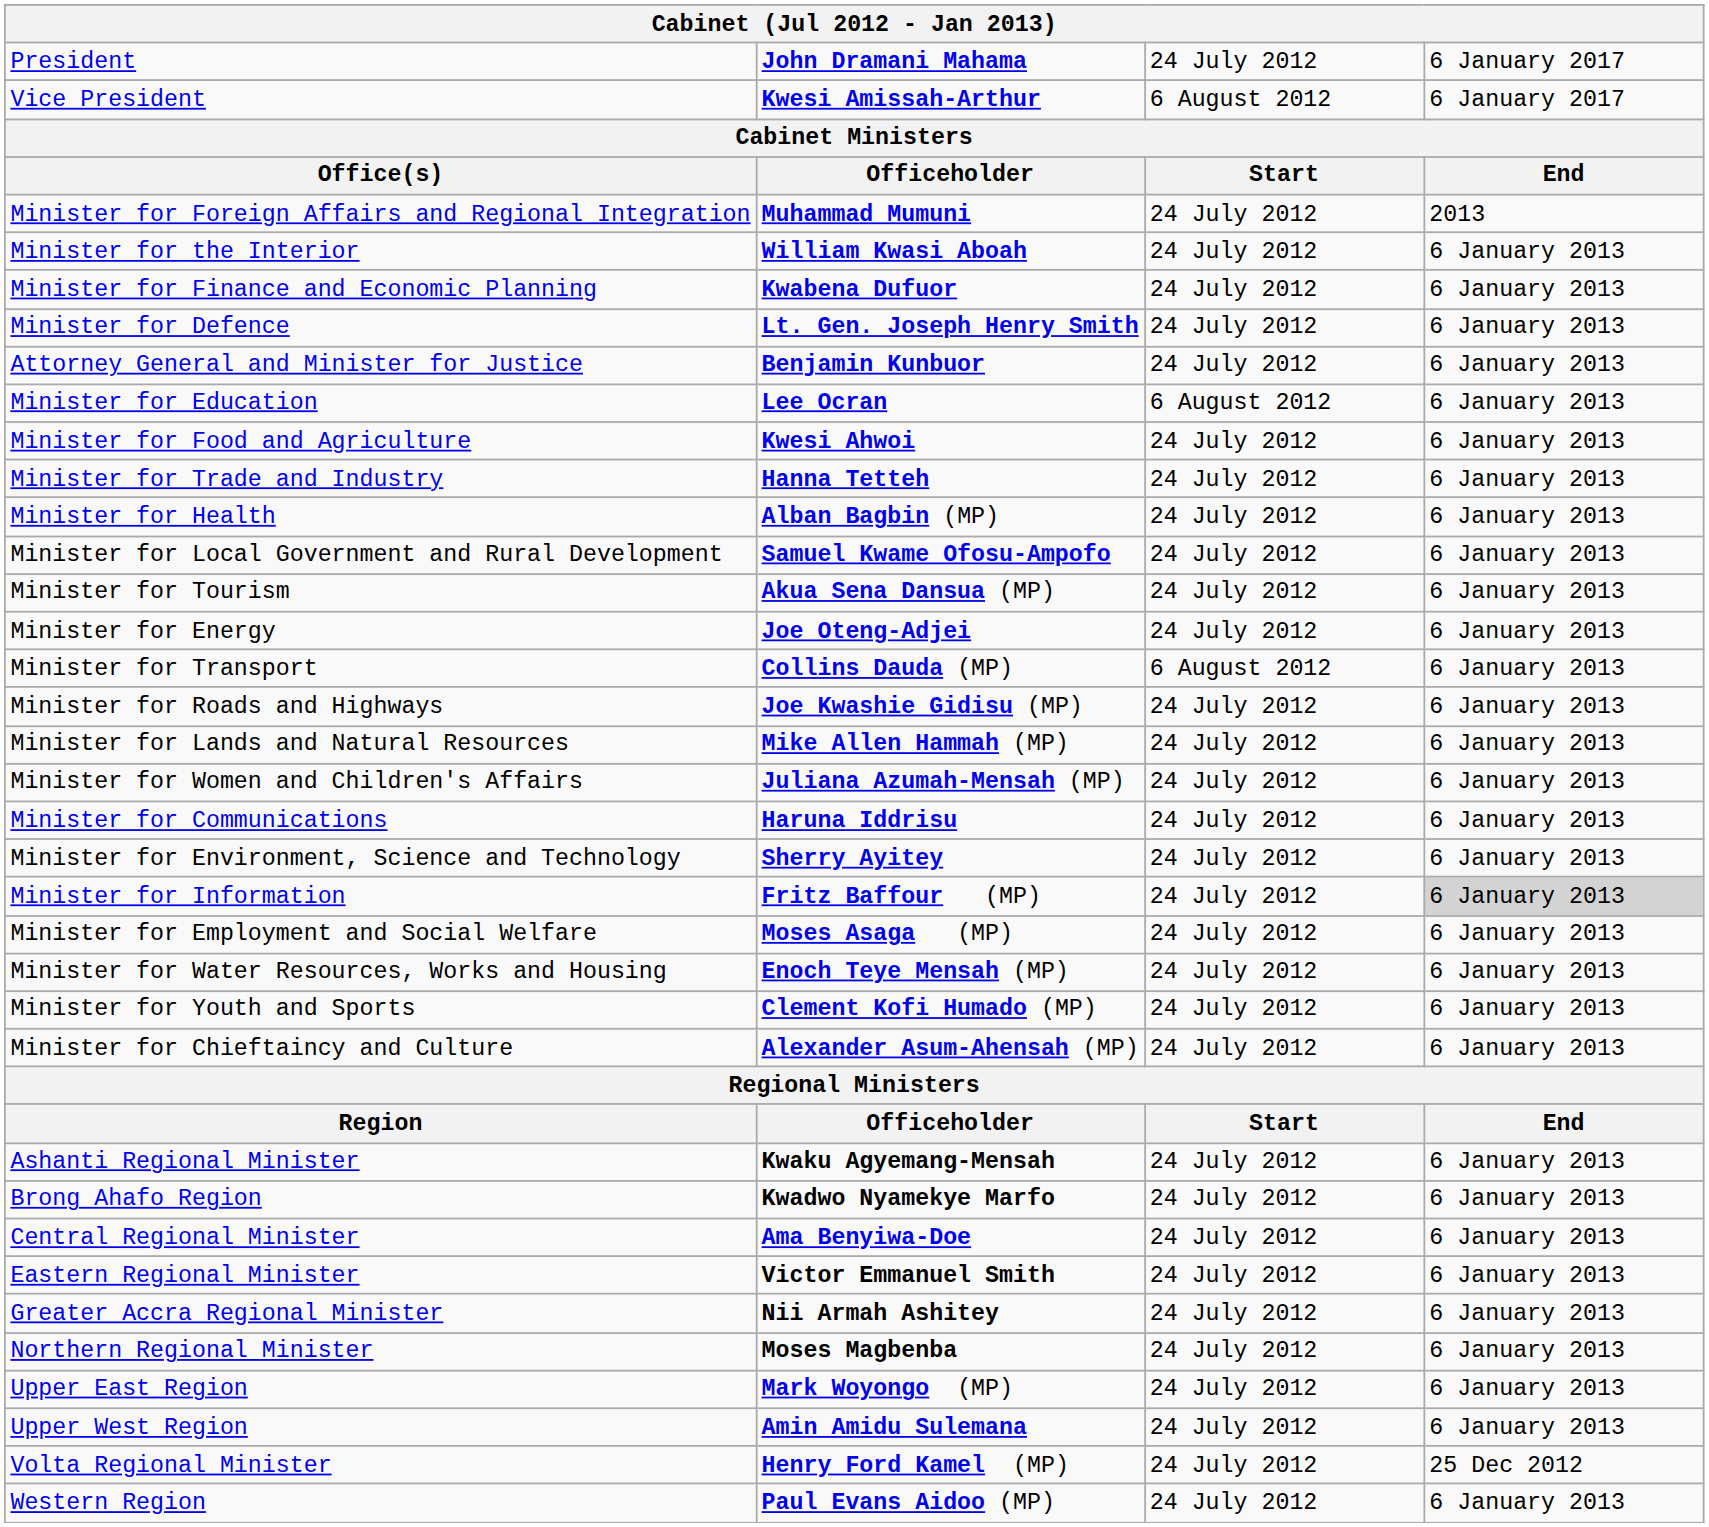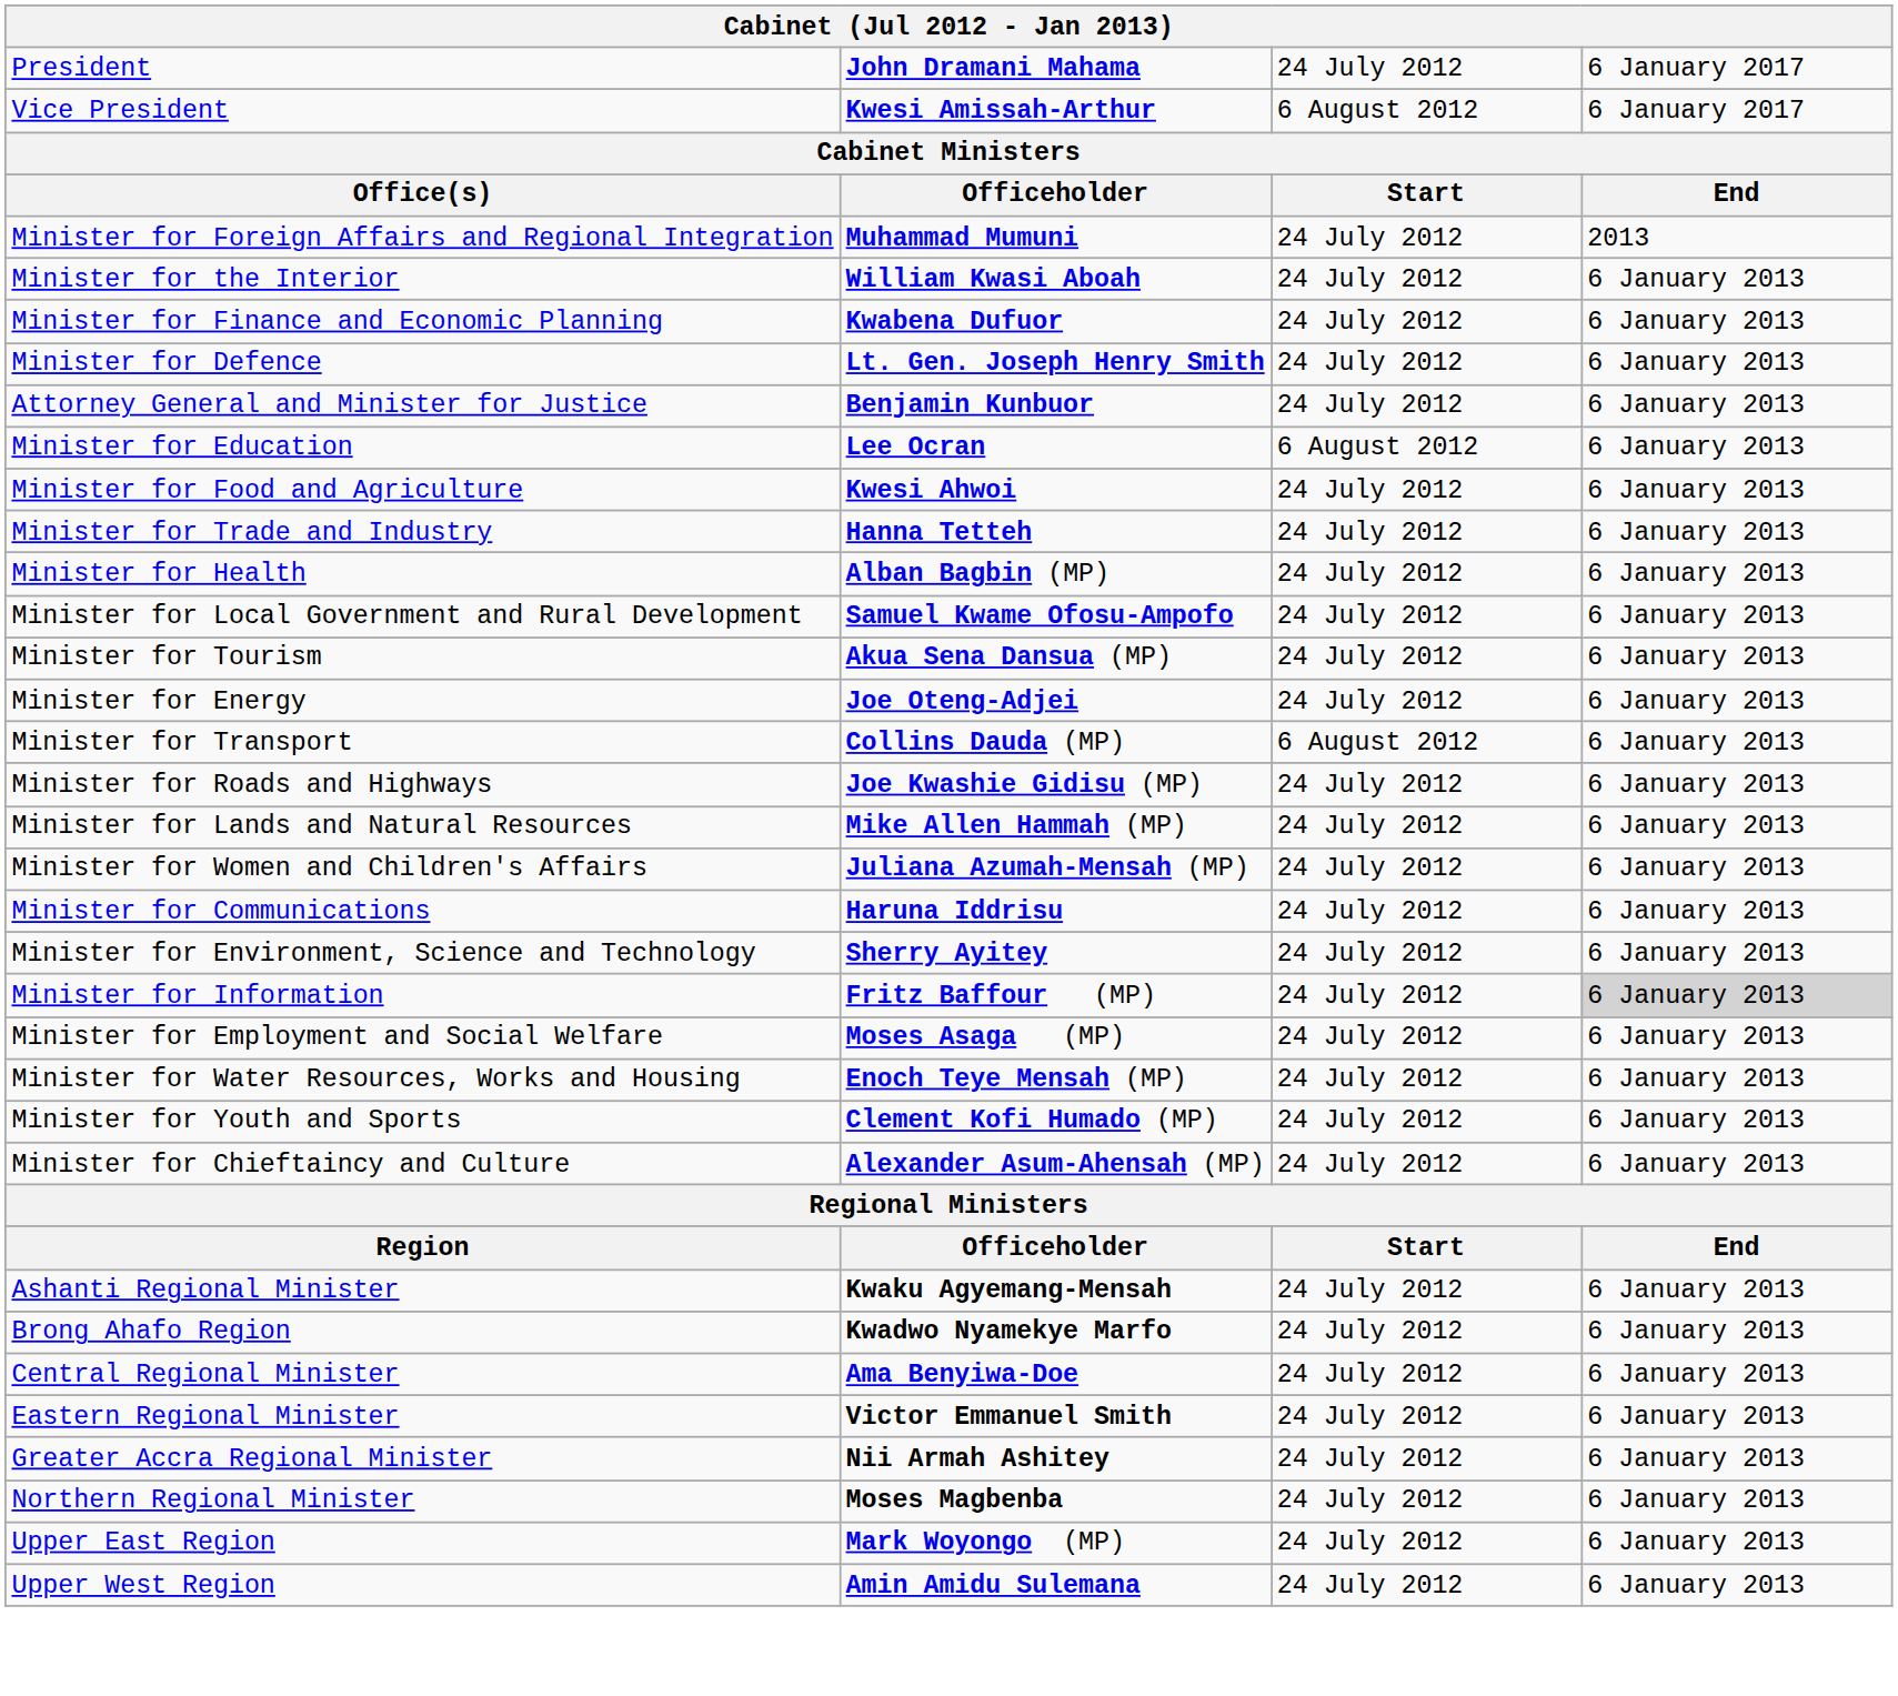 <table class="wikitable">
 <tr>
 <th colspan=4 bgcolor=ccccff>Cabinet (Jul 2012 - Jan 2013)</th>
 </tr>
 <tr>
 <td><a href='#'>President</a></td>
 <td><strong><a href='#'>John Dramani Mahama</a></strong></td>
 <td>24 July 2012</td>
 <td>6 January 2017</td>
 </tr>
 <tr>
 <td><a href='#'>Vice President</a></td>
 <td><strong><a href='#'>Kwesi Amissah-Arthur</a></strong></td>
 <td>6 August 2012</td>
 <td>6 January 2017</td>
 </tr>
 <tr>
 <th colspan=4 bgcolor=ccccff>Cabinet Ministers</th>
 </tr>
 <tr>
 <th>Office(s)</th>
 <th>Officeholder</th>
 <th width="150">Start</th>
 <th width="150">End</th>
 </tr>
 <tr>
 <td><a href='#'>Minister for Foreign Affairs and Regional Integration</a></td>
 <td><strong><a href='#'>Muhammad Mumuni</a></strong></td>
 <td>24 July 2012</td>
 <td>2013</td>
 </tr>
 <tr>
 <td><a href='#'>Minister for the Interior</a></td>
 <td><strong><a href='#'>William Kwasi Aboah</a></strong></td>
 <td>24 July 2012</td>
 <td>6 January 2013</td>
 </tr>
 <tr>
 <td><a href='#'>Minister for Finance and Economic Planning</a></td>
 <td><strong><a href='#'>Kwabena Dufuor</a></strong></td>
 <td>24 July 2012</td>
 <td>6 January 2013</td>
 </tr>
 <tr>
 <td><a href='#'>Minister for Defence</a></td>
 <td><strong><a href='#'>Lt. Gen. Joseph Henry Smith</a></strong></td>
 <td>24 July 2012</td>
 <td>6 January 2013</td>
 </tr>
 <tr>
 <td><a href='#'>Attorney General and Minister for Justice</a></td>
 <td><strong><a href='#'>Benjamin Kunbuor</a></strong></td>
 <td>24 July 2012</td>
 <td>6 January 2013</td>
 </tr>
 <tr>
 <td><a href='#'>Minister for Education</a></td>
 <td><strong><a href='#'>Lee Ocran</a></strong></td>
 <td>6 August 2012</td>
 <td>6 January 2013</td>
 </tr>
 <tr>
 <td><a href='#'>Minister for Food and Agriculture</a></td>
 <td><strong><a href='#'>Kwesi Ahwoi</a></strong></td>
 <td>24 July 2012</td>
 <td>6 January 2013</td>
 </tr>
 <tr>
 <td><a href='#'>Minister for Trade and Industry</a></td>
 <td><strong><a href='#'>Hanna Tetteh</a></strong></td>
 <td>24 July 2012</td>
 <td>6 January 2013</td>
 </tr>
 <tr>
 <td><a href='#'>Minister for Health</a></td>
 <td><strong><a href='#'>Alban Bagbin</a></strong> (MP)</td>
 <td>24 July 2012</td>
 <td>6 January 2013</td>
 </tr>
 <tr>
 <td>Minister for Local Government and Rural Development</td>
 <td><strong><a href='#'>Samuel Kwame Ofosu-Ampofo</a></strong></td>
 <td>24 July 2012</td>
 <td>6 January 2013</td>
 </tr>
 <tr>
 <td>Minister for Tourism</td>
 <td><strong><a href='#'>Akua Sena Dansua</a></strong> (MP)</td>
 <td>24 July 2012</td>
 <td>6 January 2013</td>
 </tr>
 <tr>
 <td>Minister for Energy</td>
 <td><strong><a href='#'>Joe Oteng-Adjei</a></strong></td>
 <td>24 July 2012</td>
 <td>6 January 2013</td>
 </tr>
 <tr>
 <td>Minister for Transport</td>
 <td><strong><a href='#'>Collins Dauda</a></strong> (MP)</td>
 <td>6 August 2012</td>
 <td>6 January 2013</td>
 </tr>
 <tr>
 <td>Minister for Roads and Highways</td>
 <td><strong><a href='#'>Joe Kwashie Gidisu</a></strong> (MP)</td>
 <td>24 July 2012</td>
 <td>6 January 2013</td>
 </tr>
 <tr>
 <td>Minister for Lands and Natural Resources</td>
 <td><strong><a href='#'>Mike Allen Hammah</a></strong> (MP)</td>
 <td>24 July 2012</td>
 <td>6 January 2013</td>
 </tr>
 <tr>
 <td>Minister for Women and Children's Affairs</td>
 <td><strong><a href='#'>Juliana Azumah-Mensah</a></strong> (MP)</td>
 <td>24 July 2012</td>
 <td>6 January 2013</td>
 </tr>
 <tr>
 <td><a href='#'>Minister for Communications</a></td>
 <td><strong><a href='#'>Haruna Iddrisu</a></strong></td>
 <td>24 July 2012</td>
 <td>6 January 2013</td>
 </tr>
 <tr>
 <td>Minister for Environment, Science and Technology</td>
 <td><strong><a href='#'>Sherry Ayitey</a></strong></td>
 <td>24 July 2012</td>
 <td>6 January 2013</td>
 </tr>
 <tr>
 <td><a href='#'>Minister for Information</a></td>
 <td><strong><a href='#'>Fritz Baffour</a></strong>   (MP)</td>
 <td>24 July 2012</td>
 <td style="background: lightgrey;">6 January 2013</td>
 </tr>
 <tr>
 <td>Minister for Employment and Social Welfare</td>
 <td><strong><a href='#'>Moses Asaga</a></strong>   (MP)</td>
 <td>24 July 2012</td>
 <td>6 January 2013</td>
 </tr>
 <tr>
 <td>Minister for Water Resources, Works and Housing</td>
 <td><strong><a href='#'>Enoch Teye Mensah</a></strong> (MP)</td>
 <td>24 July 2012</td>
 <td>6 January 2013</td>
 </tr>
 <tr>
 <td>Minister for Youth and Sports</td>
 <td><strong><a href='#'>Clement Kofi Humado</a></strong> (MP)</td>
 <td>24 July 2012</td>
 <td>6 January 2013</td>
 </tr>
 <tr>
 <td>Minister for Chieftaincy and Culture</td>
 <td><strong><a href='#'>Alexander Asum-Ahensah</a></strong> (MP)</td>
 <td>24 July 2012</td>
 <td>6 January 2013</td>
 </tr>
 <tr>
 <th colspan=4 bgcolor=ccccff>Regional Ministers</th>
 </tr>
 <tr>
 <th>Region</th>
 <th>Officeholder</th>
 <th>Start</th>
 <th>End</th>
 </tr>
 <tr>
 <td><a href='#'>Ashanti Regional Minister</a></td>
 <td><strong>Kwaku Agyemang-Mensah</strong></td>
 <td>24 July 2012</td>
 <td>6 January 2013</td>
 </tr>
 <tr>
 <td><a href='#'>Brong Ahafo Region</a></td>
 <td><strong>Kwadwo Nyamekye Marfo</strong></td>
 <td>24 July 2012</td>
 <td>6 January 2013</td>
 </tr>
 <tr>
 <td><a href='#'>Central Regional Minister</a></td>
 <td><strong><a href='#'>Ama Benyiwa-Doe</a></strong></td>
 <td>24 July 2012</td>
 <td>6 January 2013</td>
 </tr>
 <tr>
 <td><a href='#'>Eastern Regional Minister</a></td>
 <td><strong>Victor Emmanuel Smith</strong></td>
 <td>24 July 2012</td>
 <td>6 January 2013</td>
 </tr>
 <tr>
 <td><a href='#'>Greater Accra Regional Minister</a></td>
 <td><strong>Nii Armah Ashitey</strong></td>
 <td>24 July 2012</td>
 <td>6 January 2013</td>
 </tr>
 <tr>
 <td><a href='#'>Northern Regional Minister</a></td>
 <td><strong>Moses Magbenba</strong></td>
 <td>24 July 2012</td>
 <td>6 January 2013</td>
 </tr>
 <tr>
 <td><a href='#'>Upper East Region</a></td>
 <td><strong><a href='#'>Mark Woyongo</a></strong>  (MP)</td>
 <td>24 July 2012</td>
 <td>6 January 2013</td>
 </tr>
 <tr>
 <td><a href='#'>Upper West Region</a></td>
 <td><strong><a href='#'>Amin Amidu Sulemana</a></strong></td>
 <td>24 July 2012</td>
 <td>6 January 2013</td>
 </tr>
-<tr>
-<td><a href='#'>Volta Regional Minister</a></td>
-<td><strong><a href='#'>Henry Ford Kamel</a></strong>  (MP)</td>
-<td>24 July 2012</td>
-<td>25 Dec 2012</td>
-</tr>
-<tr>
-<td><a href='#'>Western Region</a></td>
-<td><strong><a href='#'>Paul Evans Aidoo</a></strong> (MP)</td>
-<td>24 July 2012</td>
-<td>6 January 2013</td>
-</tr>
 </table>
